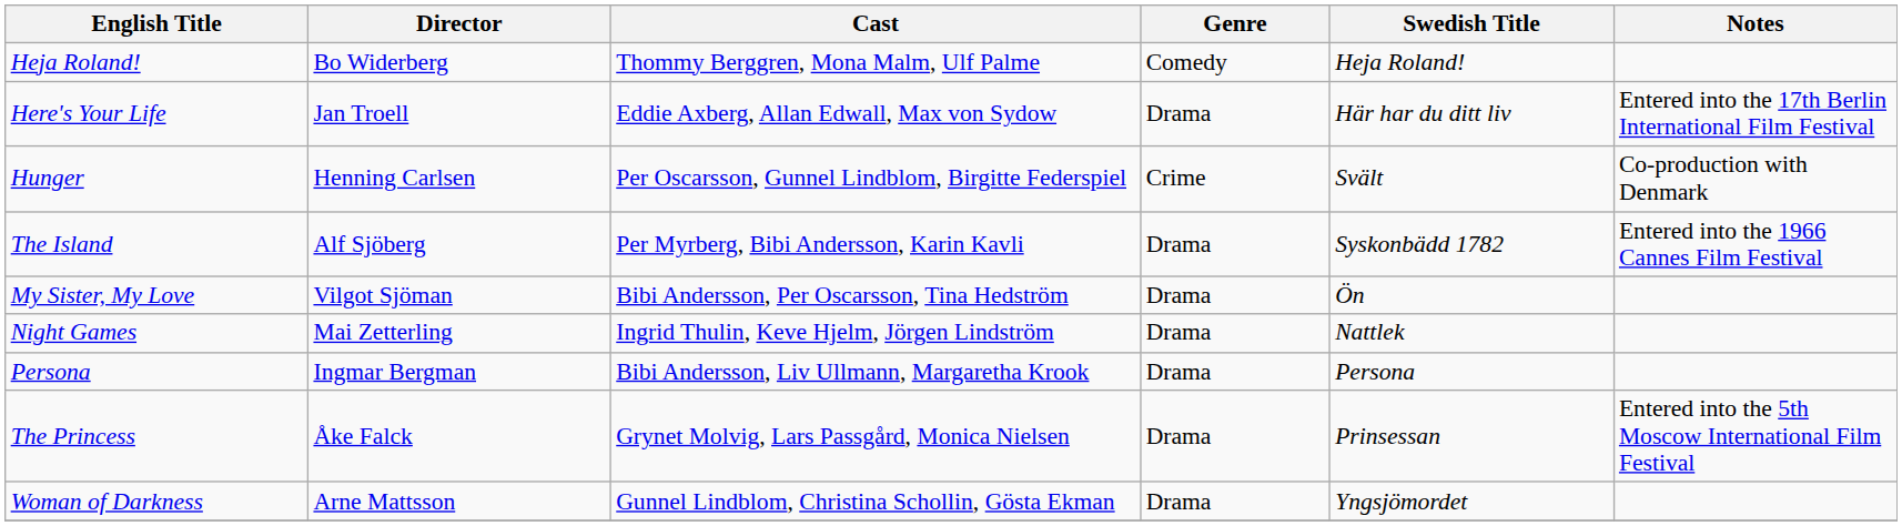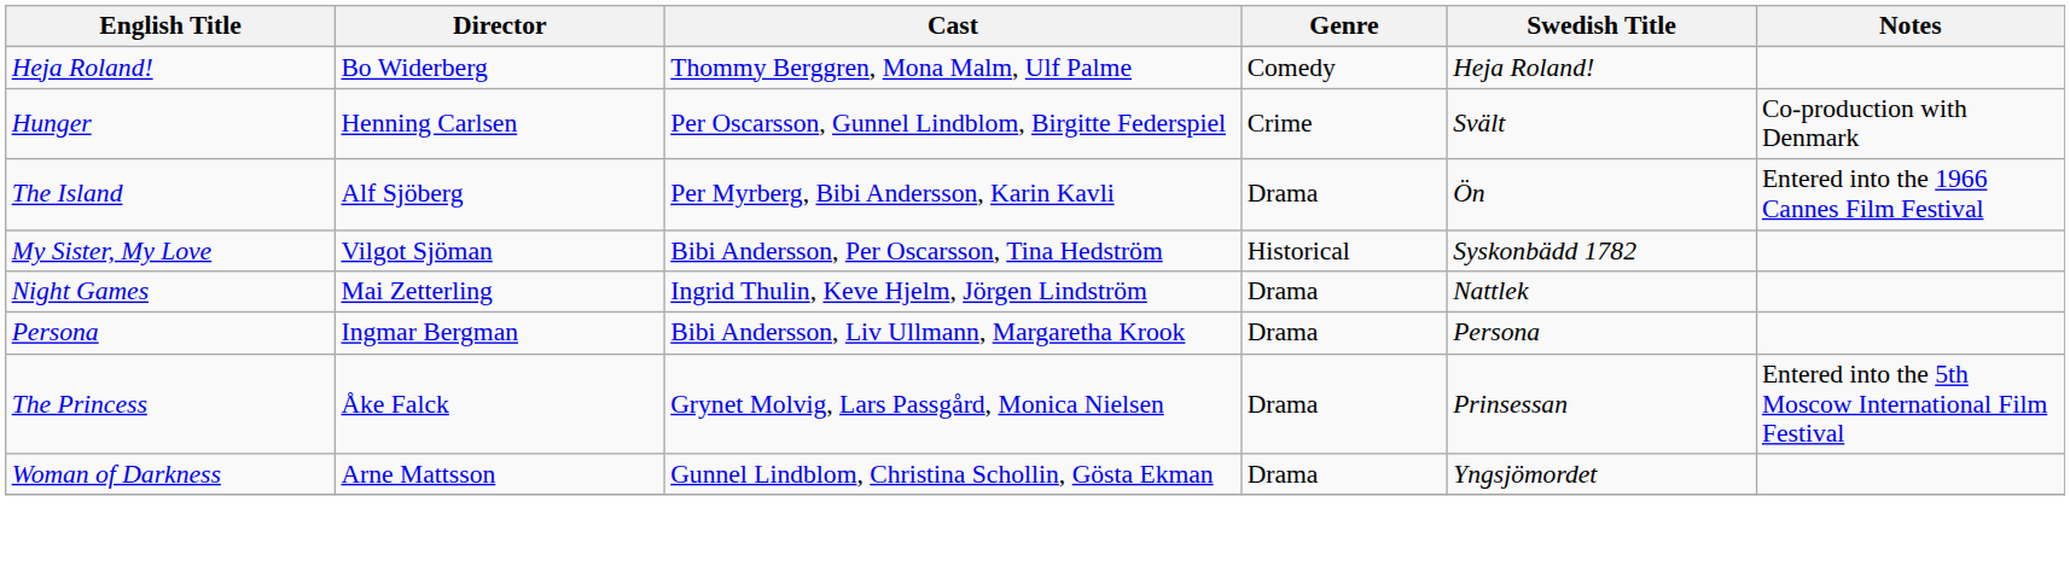 <table class="wikitable" style="width:100%;">
 <tr>
 <th style="width:16%;">English Title</th>
 <th style="width:16%;">Director</th>
 <th style="width:28%;">Cast</th>
 <th style="width:10%;">Genre</th>
 <th style="width:15%;">Swedish Title</th>
 <th style="width:15%;">Notes</th>
 </tr>
 <tr>
 <td><em><a href='#'>Heja Roland!</a></em></td>
 <td><a href='#'>Bo Widerberg</a></td>
 <td><a href='#'>Thommy Berggren</a>, <a href='#'>Mona Malm</a>, <a href='#'>Ulf Palme</a></td>
 <td>Comedy</td>
 <td><em>Heja Roland!</em></td>
 <td></td>
 </tr>
 <tr>
-<td><em><a href='#'>Here's Your Life</a></em></td>
-<td><a href='#'>Jan Troell</a></td>
-<td><a href='#'>Eddie Axberg</a>, <a href='#'>Allan Edwall</a>, <a href='#'>Max von Sydow</a></td>
-<td>Drama</td>
-<td><em>Här har du ditt liv</em></td>
-<td>Entered into the <a href='#'>17th Berlin International Film Festival</a></td>
-</tr>
-<tr>
 <td><em><a href='#'>Hunger</a></em></td>
 <td><a href='#'>Henning Carlsen</a></td>
 <td><a href='#'>Per Oscarsson</a>, <a href='#'>Gunnel Lindblom</a>, <a href='#'>Birgitte Federspiel</a></td>
 <td>Crime</td>
 <td><em>Svält</em></td>
 <td>Co-production with Denmark</td>
 </tr>
 <tr>
 <td><em><a href='#'>The Island</a></em></td>
 <td><a href='#'>Alf Sjöberg</a></td>
 <td><a href='#'>Per Myrberg</a>, <a href='#'>Bibi Andersson</a>, <a href='#'>Karin Kavli</a></td>
 <td>Drama</td>
-<td><em>Syskonbädd 1782</em></td>
+<td><em>Ön</em></td>
 <td>Entered into the <a href='#'>1966 Cannes Film Festival</a></td>
 </tr>
 <tr>
 <td><em><a href='#'>My Sister, My Love</a></em></td>
 <td><a href='#'>Vilgot Sjöman</a></td>
 <td><a href='#'>Bibi Andersson</a>, <a href='#'>Per Oscarsson</a>, <a href='#'>Tina Hedström</a></td>
-<td>Drama</td>
-<td><em>Ön</em></td>
+<td>Historical</td>
+<td><em>Syskonbädd 1782</em></td>
 <td></td>
 </tr>
 <tr>
 <td><em><a href='#'>Night Games</a></em></td>
 <td><a href='#'>Mai Zetterling</a></td>
 <td><a href='#'>Ingrid Thulin</a>, <a href='#'>Keve Hjelm</a>, <a href='#'>Jörgen Lindström</a></td>
 <td>Drama</td>
 <td><em>Nattlek</em></td>
 <td></td>
 </tr>
 <tr>
 <td><em><a href='#'>Persona</a></em></td>
 <td><a href='#'>Ingmar Bergman</a></td>
 <td><a href='#'>Bibi Andersson</a>,  <a href='#'>Liv Ullmann</a>, <a href='#'>Margaretha Krook</a></td>
 <td>Drama</td>
 <td><em>Persona</em></td>
 <td></td>
 </tr>
 <tr>
 <td><em><a href='#'>The Princess</a></em></td>
 <td><a href='#'>Åke Falck</a></td>
 <td><a href='#'>Grynet Molvig</a>, <a href='#'>Lars Passgård</a>, <a href='#'>Monica Nielsen</a></td>
 <td>Drama</td>
 <td><em>Prinsessan</em></td>
 <td>Entered into the <a href='#'>5th Moscow International Film Festival</a></td>
 </tr>
 <tr>
 <td><em><a href='#'>Woman of Darkness</a></em></td>
 <td><a href='#'>Arne Mattsson</a></td>
 <td><a href='#'>Gunnel Lindblom</a>, <a href='#'>Christina Schollin</a>, <a href='#'>Gösta Ekman</a></td>
 <td>Drama</td>
 <td><em>Yngsjömordet</em></td>
 <td></td>
 </tr>
 <tr>
 </tr>
 </table>
